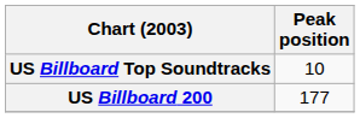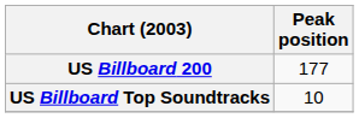 <table class="wikitable sortable plainrowheaders" style="text-align:center;">
 <tr>
 <th scope="col">Chart (2003)</th>
 <th scope="col">Peak<br>position</th>
 </tr>
 <tr>
+<th scope="row">US <a href='#'><em>Billboard</em> 200</a></th>
+<td>177</td>
+</tr>
+<tr>
 <th scope="row">US <em><a href='#'>Billboard</a></em> Top Soundtracks</th>
 <td>10</td>
 </tr>
 <tr>
-<th scope="row">US <a href='#'><em>Billboard</em> 200</a></th>
-<td>177</td>
-</tr>
-<tr>
 </tr>
 </table>
